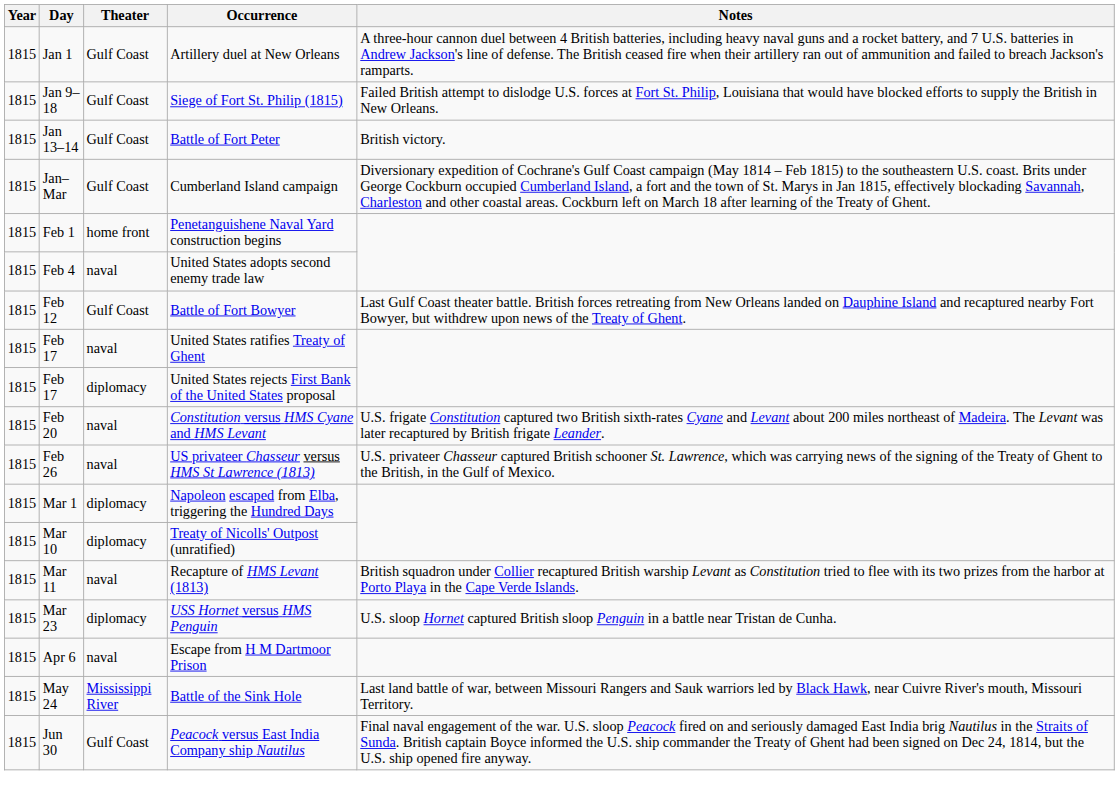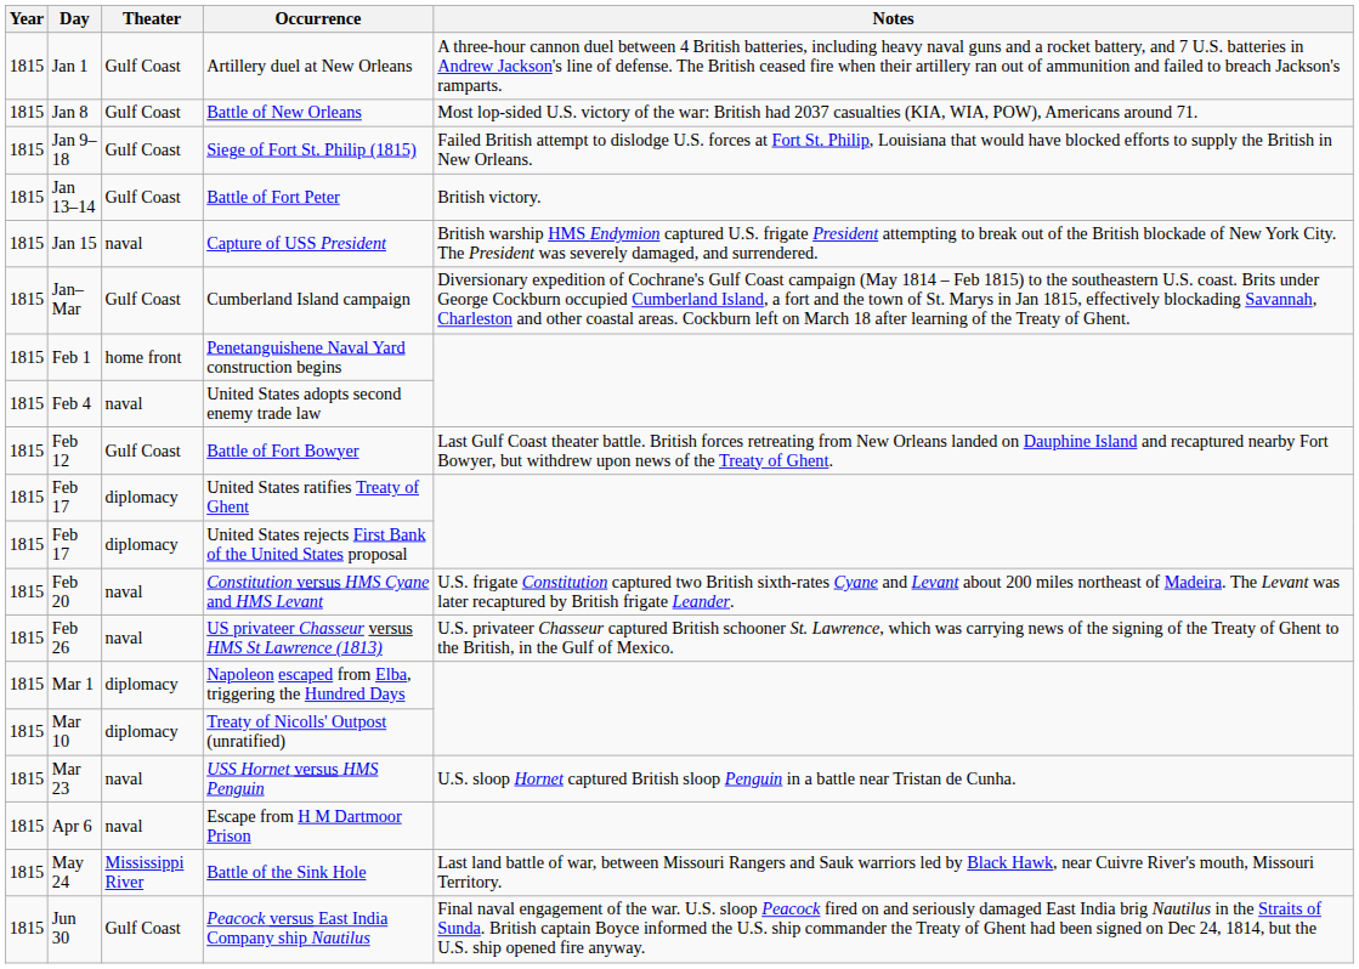 <table class="wikitable sortable">
 <tr>
 <th>Year</th>
 <th>Day</th>
 <th>Theater</th>
 <th>Occurrence</th>
 <th>Notes</th>
 </tr>
 <tr>
 <td>1815</td>
 <td>Jan 1</td>
 <td>Gulf Coast</td>
 <td>Artillery duel at New Orleans</td>
 <td>A three-hour cannon duel between 4 British batteries, including heavy naval guns and a rocket battery, and 7 U.S. batteries in <a href='#'>Andrew Jackson</a>'s line of defense. The British ceased fire when their artillery ran out of ammunition and failed to breach Jackson's ramparts.</td>
 </tr>
 <tr>
 <td>1815</td>
+<td>Jan 8</td>
+<td>Gulf Coast</td>
+<td><a href='#'>Battle of New Orleans</a></td>
+<td>Most lop-sided U.S. victory of the war: British had 2037 casualties (KIA, WIA, POW), Americans around 71.</td>
+</tr>
+<tr>
+<td>1815</td>
 <td>Jan 9–<br>18</td>
 <td>Gulf Coast</td>
 <td><a href='#'>Siege of Fort St. Philip (1815)</a></td>
 <td>Failed British attempt to dislodge U.S. forces at <a href='#'>Fort St. Philip</a>, Louisiana that would have blocked efforts to supply the British in New Orleans.</td>
 </tr>
 <tr>
 <td>1815</td>
 <td>Jan 13–14</td>
 <td>Gulf Coast</td>
 <td><a href='#'>Battle of Fort Peter</a></td>
 <td>British victory.</td>
+</tr>
+<tr>
+<td>1815</td>
+<td>Jan 15</td>
+<td>naval</td>
+<td><a href='#'>Capture of USS <em>President</em></a></td>
+<td>British warship <a href='#'>HMS <em>Endymion</em></a> captured U.S. frigate <em><a href='#'>President</a></em> attempting to break out of the British blockade of New York City. The <em>President</em> was severely damaged, and surrendered.</td>
 </tr>
 <tr>
 <td>1815</td>
 <td>Jan–<br>Mar</td>
 <td>Gulf Coast</td>
 <td>Cumberland Island campaign</td>
 <td>Diversionary expedition of Cochrane's Gulf Coast campaign (May 1814 – Feb 1815) to the southeastern U.S. coast. Brits under George Cockburn occupied <a href='#'>Cumberland Island</a>, a fort and the town of St. Marys in Jan 1815, effectively blockading <a href='#'>Savannah</a>, <a href='#'>Charleston</a> and other coastal areas. Cockburn left on March 18 after learning of the Treaty of Ghent.</td>
 </tr>
 <tr>
 <td>1815</td>
 <td>Feb 1</td>
 <td>home front</td>
 <td><a href='#'>Penetanguishene Naval Yard</a> construction begins</td>
 </tr>
 <tr>
 <td>1815</td>
 <td>Feb 4</td>
 <td>naval</td>
 <td>United States adopts second enemy trade law</td>
 </tr>
 <tr>
 <td>1815</td>
 <td>Feb 12</td>
 <td>Gulf Coast</td>
 <td><a href='#'>Battle of Fort Bowyer</a></td>
 <td>Last Gulf Coast theater battle. British forces retreating from New Orleans landed on <a href='#'>Dauphine Island</a> and recaptured nearby Fort Bowyer, but withdrew upon news of the <a href='#'>Treaty of Ghent</a>.</td>
 </tr>
 <tr>
 <td>1815</td>
 <td>Feb 17</td>
-<td>naval</td>
+<td>diplomacy</td>
 <td>United States ratifies <a href='#'>Treaty of Ghent</a></td>
 </tr>
 <tr>
 <td>1815</td>
 <td>Feb 17</td>
 <td>diplomacy</td>
 <td>United States rejects <a href='#'>First Bank of the United States</a> proposal</td>
 </tr>
 <tr>
 <td>1815</td>
 <td>Feb 20</td>
 <td>naval</td>
 <td><a href='#'><em>Constitution</em> <u>versus</u> <em>HMS Cyane</em> and <em>HMS Levant</em></a></td>
 <td>U.S. frigate <em><a href='#'>Constitution</a></em> captured two British sixth-rates <em><a href='#'>Cyane</a></em> and <em><a href='#'>Levant</a></em> about 200 miles northeast of <a href='#'>Madeira</a>. The <em>Levant</em> was later recaptured by British frigate <em><a href='#'>Leander</a></em>.</td>
 </tr>
 <tr>
 <td>1815</td>
 <td>Feb 26</td>
 <td>naval</td>
 <td><a href='#'>US privateer <em>Chasseur</em></a> <u>versus</u> <em><a href='#'>HMS St Lawrence (1813)</a></em></td>
 <td>U.S. privateer <em>Chasseur</em> captured British schooner <em>St. Lawrence</em>, which was carrying news of the signing of the Treaty of Ghent to the British, in the Gulf of Mexico.</td>
 </tr>
 <tr>
 <td>1815</td>
 <td>Mar 1</td>
 <td>diplomacy</td>
 <td><a href='#'>Napoleon</a> <a href='#'>escaped</a> from <a href='#'>Elba</a>, triggering the <a href='#'>Hundred Days</a></td>
 </tr>
 <tr>
 <td>1815</td>
 <td>Mar 10</td>
 <td>diplomacy</td>
 <td><a href='#'>Treaty of Nicolls' Outpost</a> (unratified)</td>
 </tr>
 <tr>
 <td>1815</td>
-<td>Mar 11</td>
+<td>Mar 23</td>
 <td>naval</td>
-<td>Recapture of <a href='#'><em>HMS Levant</em> (1813)</a></td>
-<td>British squadron under <a href='#'>Collier</a> recaptured British warship <em>Levant</em> as <em>Constitution</em> tried to flee with its two prizes from the harbor at <a href='#'>Porto Playa</a> in the <a href='#'>Cape Verde Islands</a>.</td>
-</tr>
-<tr>
-<td>1815</td>
-<td>Mar 23</td>
-<td>diplomacy</td>
 <td><a href='#'><em>USS Hornet</em> <u>versus</u> <em>HMS Penguin</em></a></td>
 <td>U.S. sloop <em><a href='#'>Hornet</a></em> captured British sloop <em><a href='#'>Penguin</a></em> in a battle near Tristan de Cunha.</td>
 </tr>
 <tr>
 <td>1815</td>
 <td>Apr 6</td>
 <td>naval</td>
 <td>Escape from <a href='#'>H M Dartmoor Prison</a></td>
 </tr>
 <tr>
 <td>1815</td>
 <td>May 24</td>
 <td><a href='#'>Mississippi River</a></td>
 <td><a href='#'>Battle of the Sink Hole</a></td>
 <td>Last land battle of war, between Missouri Rangers and Sauk warriors led by <a href='#'>Black Hawk</a>, near Cuivre River's mouth, Missouri Territory.</td>
 </tr>
 <tr>
 <td>1815</td>
 <td>Jun 30</td>
 <td>Gulf Coast</td>
 <td><a href='#'><em>Peacock</em> <u>versus</u> East India Company ship <em>Nautilus</em></a></td>
 <td>Final naval engagement of the war. U.S. sloop <em><a href='#'>Peacock</a></em> fired on and seriously damaged East India brig <em>Nautilus</em> in the <a href='#'>Straits of Sunda</a>. British captain Boyce informed the U.S. ship commander the Treaty of Ghent had been signed on Dec 24, 1814, but the U.S. ship opened fire anyway.</td>
 </tr>
 </table>
